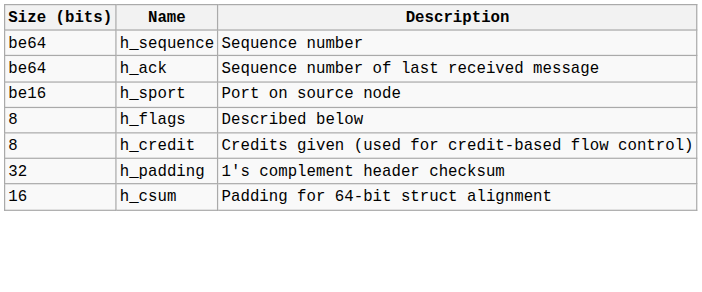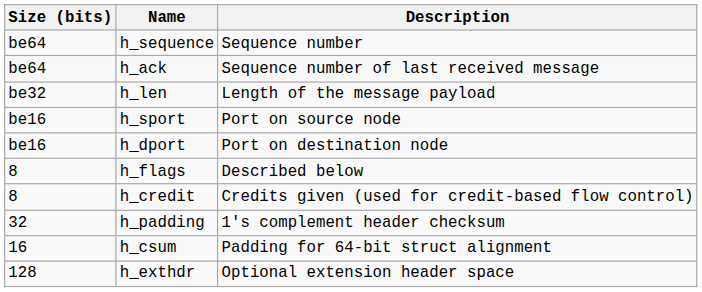 <table class="wikitable">
 <tr>
 <th>Size (bits)</th>
 <th>Name</th>
 <th>Description</th>
 </tr>
 <tr>
 <td>be64</td>
 <td>h_sequence</td>
 <td>Sequence number</td>
 </tr>
 <tr>
 <td>be64</td>
 <td>h_ack</td>
 <td>Sequence number of last received message</td>
 </tr>
 <tr>
+<td>be32</td>
+<td>h_len</td>
+<td>Length of the message payload</td>
+</tr>
+<tr>
 <td>be16</td>
 <td>h_sport</td>
 <td>Port on source node</td>
+</tr>
+<tr>
+<td>be16</td>
+<td>h_dport</td>
+<td>Port on destination node</td>
 </tr>
 <tr>
 <td>8</td>
 <td>h_flags</td>
 <td>Described below</td>
 </tr>
 <tr>
 <td>8</td>
 <td>h_credit</td>
 <td>Credits given (used for credit-based flow control)</td>
 </tr>
 <tr>
 <td>32</td>
 <td>h_padding</td>
 <td>1's complement header checksum</td>
 </tr>
 <tr>
 <td>16</td>
 <td>h_csum</td>
 <td>Padding for 64-bit struct alignment</td>
 </tr>
+<tr>
+<td>128</td>
+<td>h_exthdr</td>
+<td>Optional extension header space</td>
+</tr>
 </table>
